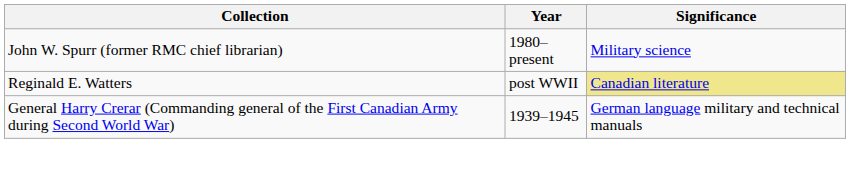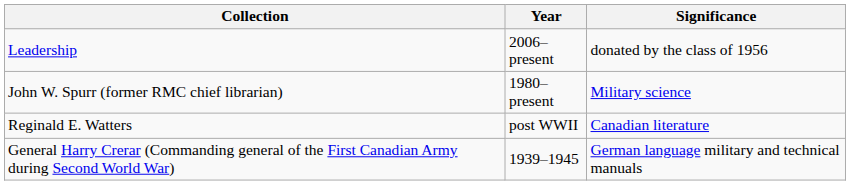 <table class="wikitable">
 <tr>
 <th>Collection</th>
 <th>Year</th>
 <th>Significance</th>
+</tr>
+<tr>
+<td><a href='#'>Leadership</a></td>
+<td>2006–present</td>
+<td>donated by the class of 1956</td>
 </tr>
 <tr>
 <td>John W. Spurr (former RMC chief librarian)</td>
 <td>1980–present</td>
 <td><a href='#'>Military science</a></td>
 </tr>
 <tr>
 <td>Reginald E. Watters</td>
 <td>post WWII</td>
-<td style="background: khaki;"><a href='#'>Canadian literature</a></td>
+<td><a href='#'>Canadian literature</a></td>
 </tr>
 <tr>
 <td>General <a href='#'>Harry Crerar</a> (Commanding general of the <a href='#'>First Canadian Army</a> during <a href='#'>Second World War</a>)</td>
 <td>1939–1945</td>
 <td><a href='#'>German language</a> military and technical manuals</td>
 </tr>
 </table>
